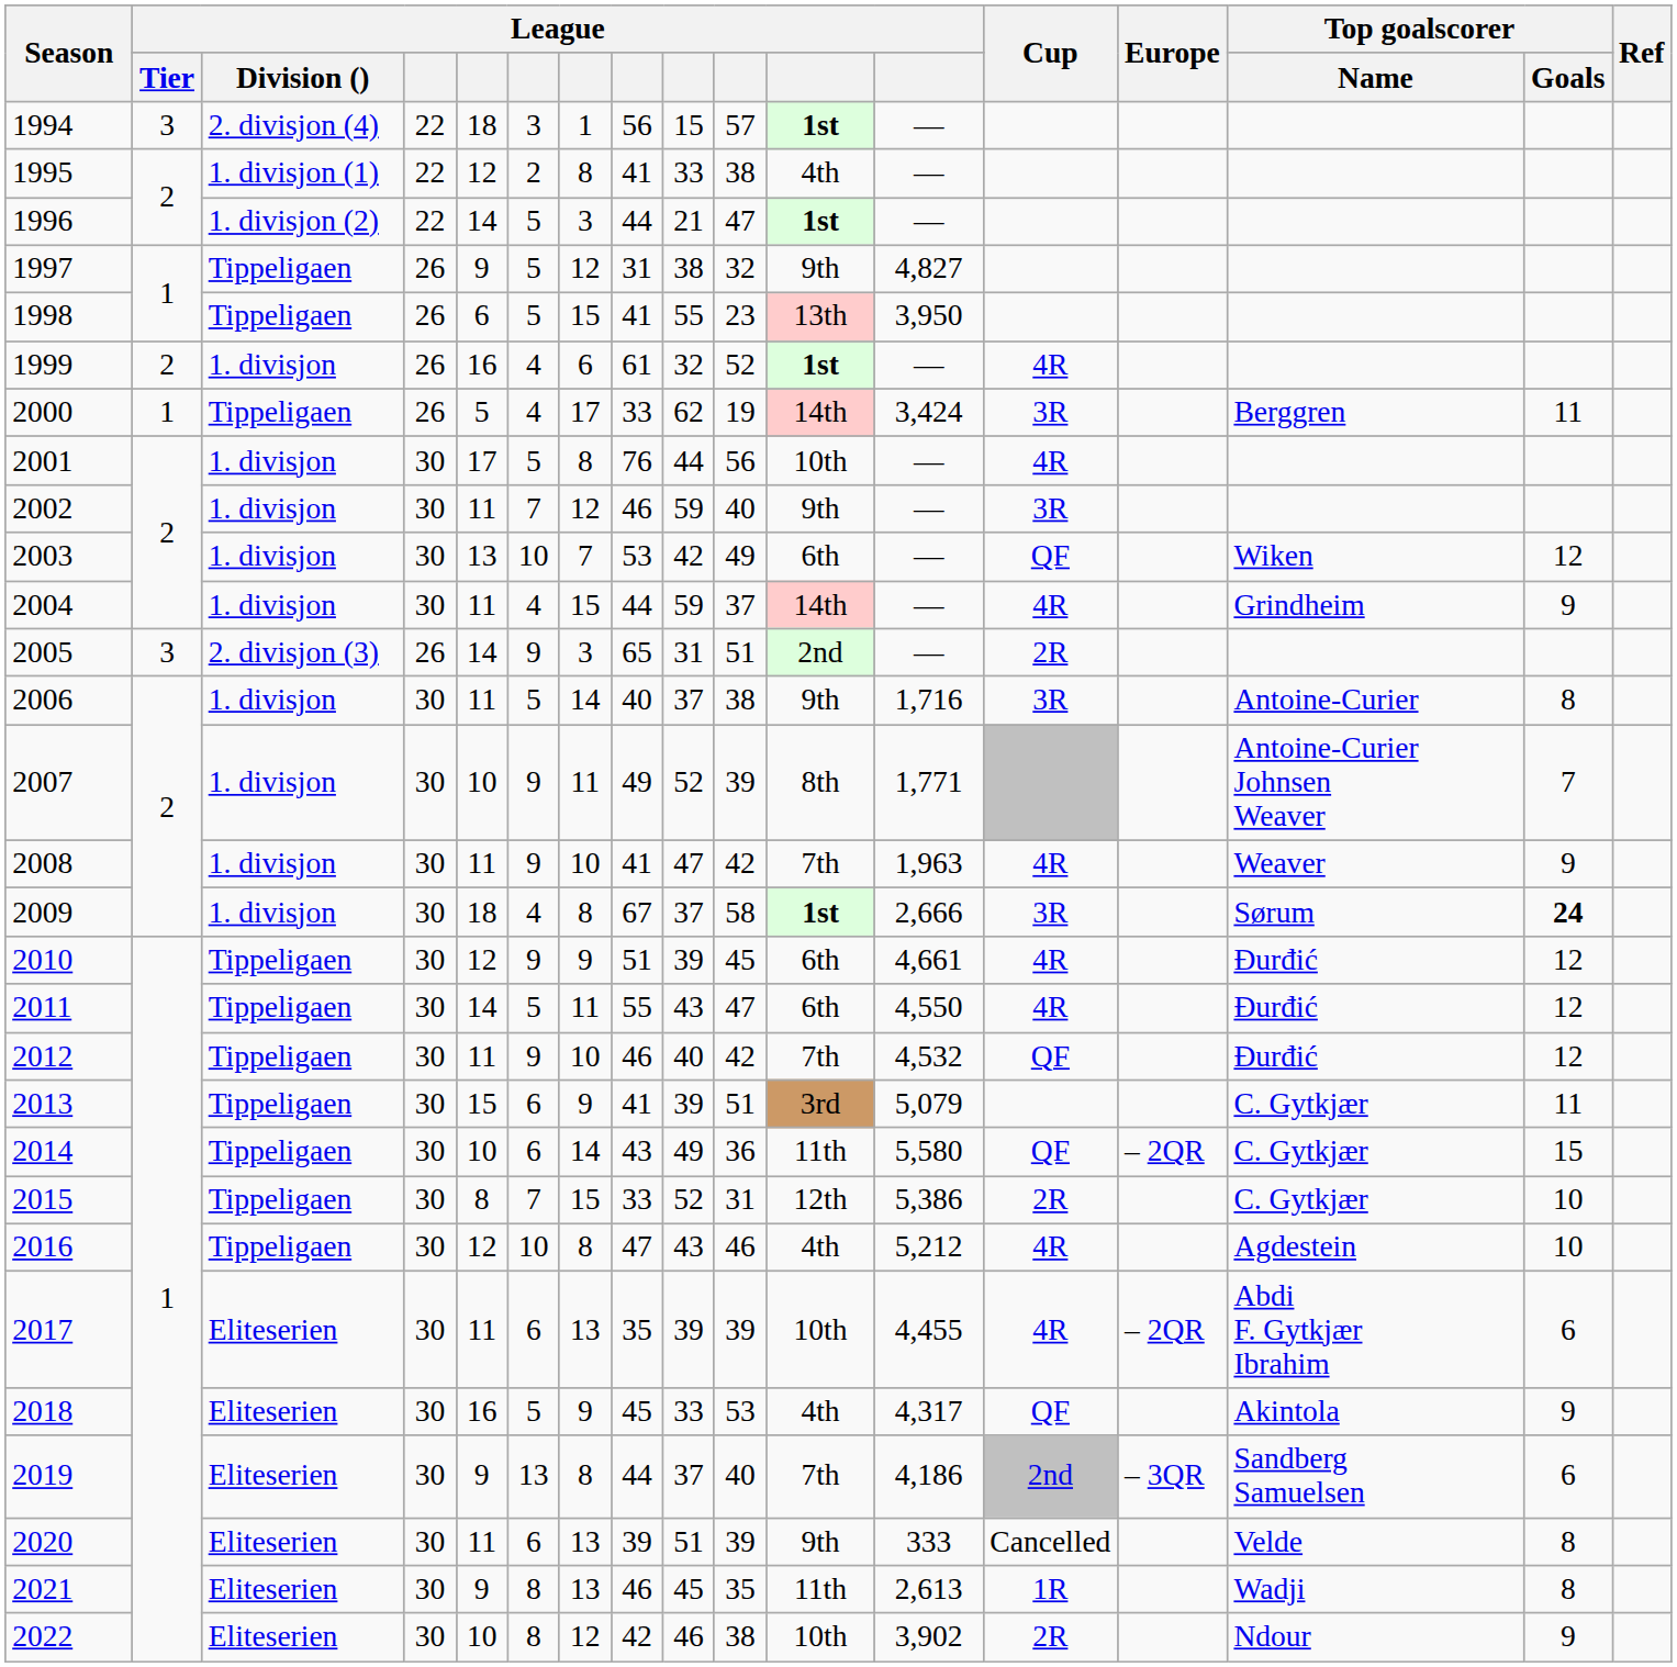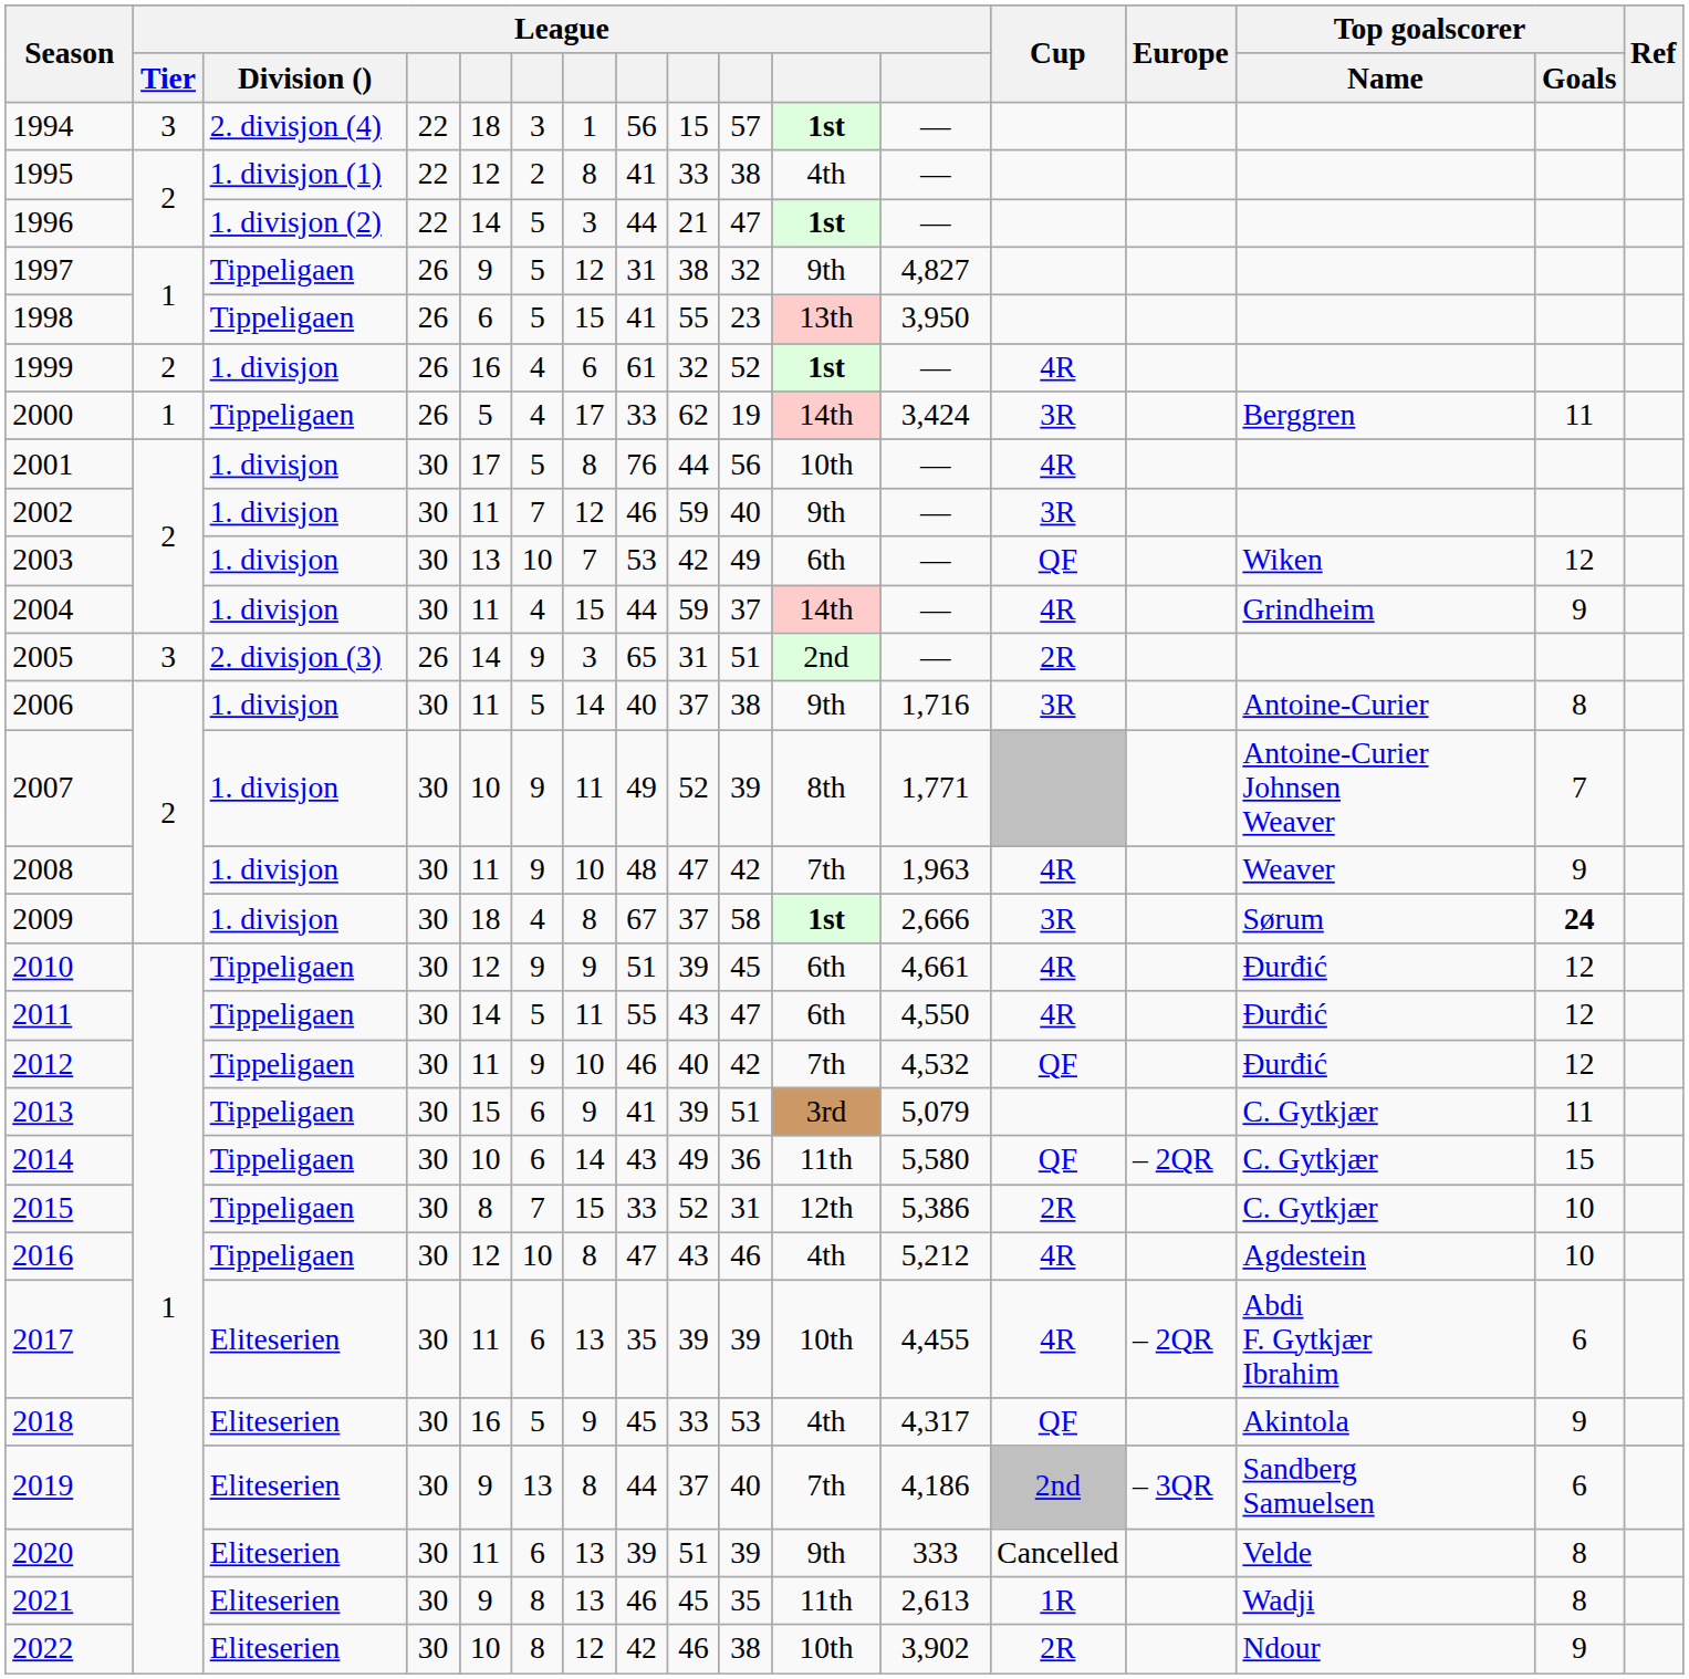 <table class="wikitable">
 <tr>
 <th style="width:60px"  rowspan="2">Season</th>
 <th colspan="11">League</th>
 <th rowspan="2">Cup</th>
 <th rowspan="2">Europe</th>
 <th colspan="2">Top goalscorer</th>
 <th rowspan="2">Ref</th>
 </tr>
 <tr>
 <th><a href='#'>Tier</a></th>
 <th style="width:100px">Division ()</th>
 <th width="20"></th>
 <th width="20"></th>
 <th width="20"></th>
 <th width="20"></th>
 <th width="20"></th>
 <th width="20"></th>
 <th width="20"></th>
 <th width="50"></th>
 <th width="50"></th>
 <th style="width:150px">Name</th>
 <th>Goals</th>
 </tr>
 <tr>
 <td>1994</td>
 <td style="text-align:center;" rowspan="1">3</td>
 <td><a href='#'>2. divisjon (4)</a></td>
 <td align=center>22</td>
 <td align=center>18</td>
 <td align=center>3</td>
 <td align=center>1</td>
 <td align=center>56</td>
 <td align=center>15</td>
 <td align=center>57</td>
 <td align=center bgcolor=#DDFFDD> <strong>1st</strong></td>
 <td align=center>—</td>
 <td align=center><a href='#'></a></td>
 <td></td>
 <td></td>
 <td></td>
 <td></td>
 </tr>
 <tr>
 <td>1995</td>
 <td style="text-align:center;" rowspan="2">2</td>
 <td><a href='#'>1. divisjon (1)</a></td>
 <td align=center>22</td>
 <td align=center>12</td>
 <td align=center>2</td>
 <td align=center>8</td>
 <td align=center>41</td>
 <td align=center>33</td>
 <td align=center>38</td>
 <td align=center>4th</td>
 <td align=center>—</td>
 <td align=center><a href='#'></a></td>
 <td></td>
 <td></td>
 <td></td>
 <td></td>
 </tr>
 <tr>
 <td>1996</td>
 <td><a href='#'>1. divisjon (2)</a></td>
 <td align=center>22</td>
 <td align=center>14</td>
 <td align=center>5</td>
 <td align=center>3</td>
 <td align=center>44</td>
 <td align=center>21</td>
 <td align=center>47</td>
 <td align=center bgcolor=#DDFFDD> <strong>1st</strong></td>
 <td align=center>—</td>
 <td align=center><a href='#'></a></td>
 <td></td>
 <td></td>
 <td></td>
 <td></td>
 </tr>
 <tr>
 <td>1997</td>
 <td style="text-align:center;" rowspan="2">1</td>
 <td><a href='#'>Tippeligaen</a></td>
 <td align=center>26</td>
 <td align=center>9</td>
 <td align=center>5</td>
 <td align=center>12</td>
 <td align=center>31</td>
 <td align=center>38</td>
 <td align=center>32</td>
 <td align=center>9th</td>
 <td align=center>4,827</td>
 <td align=center><a href='#'></a></td>
 <td></td>
 <td></td>
 <td></td>
 <td></td>
 </tr>
 <tr>
 <td>1998</td>
 <td><a href='#'>Tippeligaen</a></td>
 <td align=center>26</td>
 <td align=center>6</td>
 <td align=center>5</td>
 <td align=center>15</td>
 <td align=center>41</td>
 <td align=center>55</td>
 <td align=center>23</td>
 <td align=center bgcolor="#FFCCCC"> 13th</td>
 <td align=center>3,950</td>
 <td align=center><a href='#'></a></td>
 <td></td>
 <td></td>
 <td></td>
 <td></td>
 </tr>
 <tr>
 <td>1999</td>
 <td style="text-align:center;" rowspan="1">2</td>
 <td><a href='#'>1. divisjon</a></td>
 <td align=center>26</td>
 <td align=center>16</td>
 <td align=center>4</td>
 <td align=center>6</td>
 <td align=center>61</td>
 <td align=center>32</td>
 <td align=center>52</td>
 <td align=center bgcolor=#DDFFDD> <strong>1st</strong></td>
 <td align=center>—</td>
 <td align=center><a href='#'>4R</a></td>
 <td></td>
 <td></td>
 <td></td>
 <td></td>
 </tr>
 <tr>
 <td>2000</td>
 <td style="text-align:center;" rowspan="1">1</td>
 <td><a href='#'>Tippeligaen</a></td>
 <td align=center>26</td>
 <td align=center>5</td>
 <td align=center>4</td>
 <td align=center>17</td>
 <td align=center>33</td>
 <td align=center>62</td>
 <td align=center>19</td>
 <td align=center bgcolor="#FFCCCC"> 14th</td>
 <td align=center>3,424</td>
 <td align=center><a href='#'>3R</a></td>
 <td></td>
 <td><a href='#'>Berggren</a></td>
 <td align=center>11</td>
 <td></td>
 </tr>
 <tr>
 <td>2001</td>
 <td style="text-align:center;" rowspan="4">2</td>
 <td><a href='#'>1. divisjon</a></td>
 <td align=center>30</td>
 <td align=center>17</td>
 <td align=center>5</td>
 <td align=center>8</td>
 <td align=center>76</td>
 <td align=center>44</td>
 <td align=center>56</td>
 <td align=center>10th</td>
 <td align=center>—</td>
 <td align=center><a href='#'>4R</a></td>
 <td></td>
 <td></td>
 <td></td>
 <td></td>
 </tr>
 <tr>
 <td>2002</td>
 <td><a href='#'>1. divisjon</a></td>
 <td align=center>30</td>
 <td align=center>11</td>
 <td align=center>7</td>
 <td align=center>12</td>
 <td align=center>46</td>
 <td align=center>59</td>
 <td align=center>40</td>
 <td align=center>9th</td>
 <td align=center>—</td>
 <td align=center><a href='#'>3R</a></td>
 <td></td>
 <td></td>
 <td></td>
 <td></td>
 </tr>
 <tr>
 <td>2003</td>
 <td><a href='#'>1. divisjon</a></td>
 <td align=center>30</td>
 <td align=center>13</td>
 <td align=center>10</td>
 <td align=center>7</td>
 <td align=center>53</td>
 <td align=center>42</td>
 <td align=center>49</td>
 <td align=center>6th</td>
 <td align=center>—</td>
 <td align=center><a href='#'>QF</a></td>
 <td></td>
 <td><a href='#'>Wiken</a></td>
 <td align=center>12</td>
 <td></td>
 </tr>
 <tr>
 <td>2004</td>
 <td><a href='#'>1. divisjon</a></td>
 <td align=center>30</td>
 <td align=center>11</td>
 <td align=center>4</td>
 <td align=center>15</td>
 <td align=center>44</td>
 <td align=center>59</td>
 <td align=center>37</td>
 <td align=center bgcolor="#FFCCCC"> 14th</td>
 <td align=center>—</td>
 <td align=center><a href='#'>4R</a></td>
 <td></td>
 <td><a href='#'>Grindheim</a></td>
 <td align=center>9</td>
 <td></td>
 </tr>
 <tr>
 <td>2005</td>
 <td style="text-align:center;" rowspan="1">3</td>
 <td><a href='#'>2. divisjon (3)</a></td>
 <td align=center>26</td>
 <td align=center>14</td>
 <td align=center>9</td>
 <td align=center>3</td>
 <td align=center>65</td>
 <td align=center>31</td>
 <td align=center>51</td>
 <td align=center bgcolor=#DDFFDD> 2nd</td>
 <td align=center>—</td>
 <td align=center><a href='#'>2R</a></td>
 <td></td>
 <td></td>
 <td></td>
 <td></td>
 </tr>
 <tr>
 <td>2006</td>
 <td style="text-align:center;" rowspan="4">2</td>
 <td><a href='#'>1. divisjon</a></td>
 <td align=center>30</td>
 <td align=center>11</td>
 <td align=center>5</td>
 <td align=center>14</td>
 <td align=center>40</td>
 <td align=center>37</td>
 <td align=center>38</td>
 <td align=center>9th</td>
 <td align=center>1,716</td>
 <td align=center><a href='#'>3R</a></td>
 <td></td>
 <td><a href='#'>Antoine-Curier</a></td>
 <td align=center>8</td>
 <td></td>
 </tr>
 <tr>
 <td>2007</td>
 <td><a href='#'>1. divisjon</a></td>
 <td align=center>30</td>
 <td align=center>10</td>
 <td align=center>9</td>
 <td align=center>11</td>
 <td align=center>49</td>
 <td align=center>52</td>
 <td align=center>39</td>
 <td align=center>8th</td>
 <td align=center>1,771</td>
 <td align=center bgcolor=silver><a href='#'></a></td>
 <td></td>
 <td><a href='#'>Antoine-Curier</a><br><a href='#'>Johnsen</a><br><a href='#'>Weaver</a></td>
 <td align=center>7</td>
 <td></td>
 </tr>
 <tr>
 <td>2008</td>
 <td><a href='#'>1. divisjon</a></td>
 <td align=center>30</td>
 <td align=center>11</td>
 <td align=center>9</td>
 <td align=center>10</td>
-<td align=center>41</td>
+<td align=center>48</td>
 <td align=center>47</td>
 <td align=center>42</td>
 <td align=center>7th</td>
 <td align=center>1,963</td>
 <td align=center><a href='#'>4R</a></td>
 <td></td>
 <td><a href='#'>Weaver</a></td>
 <td align=center>9</td>
 <td></td>
 </tr>
 <tr>
 <td>2009</td>
 <td><a href='#'>1. divisjon</a></td>
 <td align=center>30</td>
 <td align=center>18</td>
 <td align=center>4</td>
 <td align=center>8</td>
 <td align=center>67</td>
 <td align=center>37</td>
 <td align=center>58</td>
 <td align=center bgcolor=#DDFFDD> <strong>1st</strong></td>
 <td align=center>2,666</td>
 <td align=center><a href='#'>3R</a></td>
 <td></td>
 <td><a href='#'>Sørum</a></td>
 <td align=center><strong>24</strong></td>
 <td></td>
 </tr>
 <tr>
 <td><a href='#'>2010</a></td>
 <td style="text-align:center;" rowspan="13">1</td>
 <td><a href='#'>Tippeligaen</a></td>
 <td align=center>30</td>
 <td align=center>12</td>
 <td align=center>9</td>
 <td align=center>9</td>
 <td align=center>51</td>
 <td align=center>39</td>
 <td align=center>45</td>
 <td align=center>6th</td>
 <td align=center>4,661</td>
 <td align=center><a href='#'>4R</a></td>
 <td></td>
 <td><a href='#'>Đurđić</a></td>
 <td align=center>12</td>
 <td></td>
 </tr>
 <tr>
 <td><a href='#'>2011</a></td>
 <td><a href='#'>Tippeligaen</a></td>
 <td align=center>30</td>
 <td align=center>14</td>
 <td align=center>5</td>
 <td align=center>11</td>
 <td align=center>55</td>
 <td align=center>43</td>
 <td align=center>47</td>
 <td align=center>6th</td>
 <td align=center>4,550</td>
 <td align=center><a href='#'>4R</a></td>
 <td></td>
 <td><a href='#'>Đurđić</a></td>
 <td align=center>12</td>
 <td></td>
 </tr>
 <tr>
 <td><a href='#'>2012</a></td>
 <td><a href='#'>Tippeligaen</a></td>
 <td align=center>30</td>
 <td align=center>11</td>
 <td align=center>9</td>
 <td align=center>10</td>
 <td align=center>46</td>
 <td align=center>40</td>
 <td align=center>42</td>
 <td align=center>7th</td>
 <td align=center>4,532</td>
 <td align=center><a href='#'>QF</a></td>
 <td></td>
 <td><a href='#'>Đurđić</a></td>
 <td align=center>12</td>
 <td></td>
 </tr>
 <tr>
 <td><a href='#'>2013</a></td>
 <td><a href='#'>Tippeligaen</a></td>
 <td align=center>30</td>
 <td align=center>15</td>
 <td align=center>6</td>
 <td align=center>9</td>
 <td align=center>41</td>
 <td align=center>39</td>
 <td align=center>51</td>
 <td align=center bgcolor=#c96>3rd</td>
 <td align=center>5,079</td>
 <td align=center><a href='#'></a></td>
 <td></td>
 <td><a href='#'>C. Gytkjær</a></td>
 <td align=center>11</td>
 <td></td>
 </tr>
 <tr>
 <td><a href='#'>2014</a></td>
 <td><a href='#'>Tippeligaen</a></td>
 <td align=center>30</td>
 <td align=center>10</td>
 <td align=center>6</td>
 <td align=center>14</td>
 <td align=center>43</td>
 <td align=center>49</td>
 <td align=center>36</td>
 <td align=center>11th</td>
 <td align=center>5,580</td>
 <td align=center><a href='#'>QF</a></td>
 <td> – <a href='#'>2QR</a></td>
 <td><a href='#'>C. Gytkjær</a></td>
 <td align=center>15</td>
 <td></td>
 </tr>
 <tr>
 <td><a href='#'>2015</a></td>
 <td><a href='#'>Tippeligaen</a></td>
 <td align=center>30</td>
 <td align=center>8</td>
 <td align=center>7</td>
 <td align=center>15</td>
 <td align=center>33</td>
 <td align=center>52</td>
 <td align=center>31</td>
 <td align=center>12th</td>
 <td align=center>5,386</td>
 <td align=center><a href='#'>2R</a></td>
 <td></td>
 <td><a href='#'>C. Gytkjær</a></td>
 <td align=center>10</td>
 <td></td>
 </tr>
 <tr>
 <td><a href='#'>2016</a></td>
 <td><a href='#'>Tippeligaen</a></td>
 <td align=center>30</td>
 <td align=center>12</td>
 <td align=center>10</td>
 <td align=center>8</td>
 <td align=center>47</td>
 <td align=center>43</td>
 <td align=center>46</td>
 <td align=center>4th</td>
 <td align=center>5,212</td>
 <td align=center><a href='#'>4R</a></td>
 <td></td>
 <td><a href='#'>Agdestein</a></td>
 <td align=center>10</td>
 <td></td>
 </tr>
 <tr>
 <td><a href='#'>2017</a></td>
 <td><a href='#'>Eliteserien</a></td>
 <td align=center>30</td>
 <td align=center>11</td>
 <td align=center>6</td>
 <td align=center>13</td>
 <td align=center>35</td>
 <td align=center>39</td>
 <td align=center>39</td>
 <td align=center>10th</td>
 <td align=center>4,455</td>
 <td align=center><a href='#'>4R</a></td>
 <td> – <a href='#'>2QR</a></td>
 <td><a href='#'>Abdi</a><br><a href='#'>F. Gytkjær</a><br><a href='#'>Ibrahim</a></td>
 <td align=center>6</td>
 <td></td>
 </tr>
 <tr>
 <td><a href='#'>2018</a></td>
 <td><a href='#'>Eliteserien</a></td>
 <td align=center>30</td>
 <td align=center>16</td>
 <td align=center>5</td>
 <td align=center>9</td>
 <td align=center>45</td>
 <td align=center>33</td>
 <td align=center>53</td>
 <td align=center>4th</td>
 <td align=center>4,317</td>
 <td align=center><a href='#'>QF</a></td>
 <td></td>
 <td><a href='#'>Akintola</a></td>
 <td align=center>9</td>
 <td></td>
 </tr>
 <tr>
 <td><a href='#'>2019</a></td>
 <td><a href='#'>Eliteserien</a></td>
 <td align=center>30</td>
 <td align=center>9</td>
 <td align=center>13</td>
 <td align=center>8</td>
 <td align=center>44</td>
 <td align=center>37</td>
 <td align=center>40</td>
 <td align=center>7th</td>
 <td align=center>4,186</td>
 <td align=center bgcolor=silver><a href='#'>2nd</a></td>
 <td> – <a href='#'>3QR</a></td>
 <td><a href='#'>Sandberg</a><br><a href='#'>Samuelsen</a></td>
 <td align=center>6</td>
 <td></td>
 </tr>
 <tr>
 <td><a href='#'>2020</a></td>
 <td><a href='#'>Eliteserien</a></td>
 <td align=center>30</td>
 <td align=center>11</td>
 <td align=center>6</td>
 <td align=center>13</td>
 <td align=center>39</td>
 <td align=center>51</td>
 <td align=center>39</td>
 <td align=center>9th</td>
 <td align=center>333</td>
 <td align=center>Cancelled</td>
 <td></td>
 <td><a href='#'>Velde</a></td>
 <td align=center>8</td>
 <td></td>
 </tr>
 <tr>
 <td><a href='#'>2021</a></td>
 <td><a href='#'>Eliteserien</a></td>
 <td align=center>30</td>
 <td align=center>9</td>
 <td align=center>8</td>
 <td align=center>13</td>
 <td align=center>46</td>
 <td align=center>45</td>
 <td align=center>35</td>
 <td align=center>11th</td>
 <td align=center>2,613</td>
 <td align=center><a href='#'>1R</a></td>
 <td></td>
 <td><a href='#'>Wadji</a></td>
 <td align=center>8</td>
 <td></td>
 </tr>
 <tr>
 <td><a href='#'>2022</a></td>
 <td><a href='#'>Eliteserien</a></td>
 <td align=center>30</td>
 <td align=center>10</td>
 <td align=center>8</td>
 <td align=center>12</td>
 <td align=center>42</td>
 <td align=center>46</td>
 <td align=center>38</td>
 <td align=center>10th</td>
 <td align=center>3,902</td>
 <td align=center><a href='#'>2R</a></td>
 <td></td>
 <td><a href='#'>Ndour</a></td>
 <td align=center>9</td>
 <td></td>
 </tr>
 </table>
